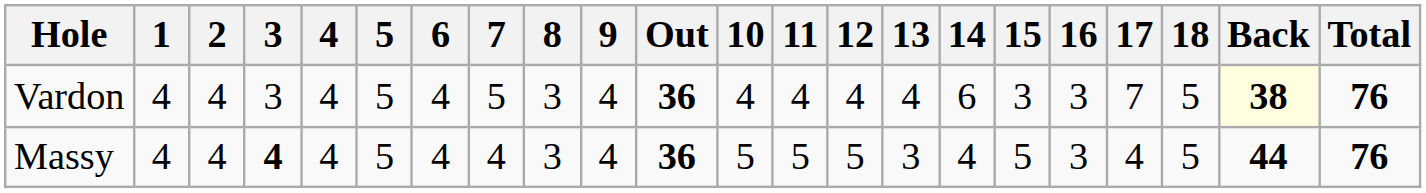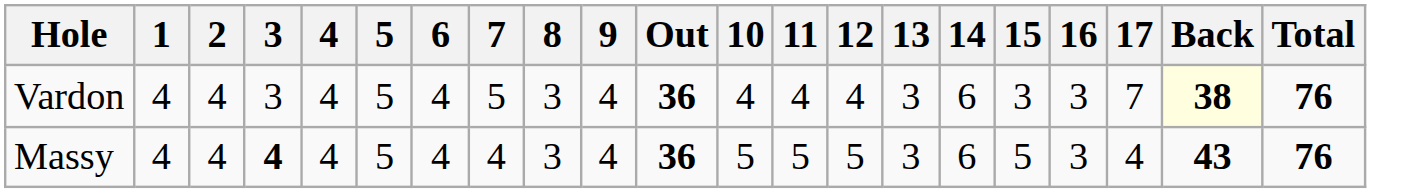 <table class="wikitable" style="text-align:center">
 <tr>
 <th>Hole</th>
 <th> 1 </th>
 <th> 2 </th>
 <th> 3 </th>
 <th> 4 </th>
 <th> 5 </th>
 <th> 6 </th>
 <th> 7 </th>
 <th> 8 </th>
 <th> 9 </th>
 <th>Out</th>
 <th>10</th>
 <th>11</th>
 <th>12</th>
 <th>13</th>
 <th>14</th>
 <th>15</th>
 <th>16</th>
 <th>17</th>
-<th>18</th>
 <th>Back</th>
 <th>Total</th>
 </tr>
 <tr>
 <td align=left> Vardon</td>
 <td>4</td>
 <td>4</td>
 <td>3</td>
 <td>4</td>
 <td>5</td>
 <td>4</td>
 <td>5</td>
 <td>3</td>
 <td>4</td>
 <td><strong>36</strong></td>
 <td>4</td>
 <td>4</td>
 <td>4</td>
-<td>4</td>
+<td>3</td>
 <td>6</td>
 <td>3</td>
 <td>3</td>
 <td>7</td>
-<td>5</td>
 <td style="background: lightyellow;"><strong>38</strong></td>
 <td><strong>76</strong></td>
 </tr>
 <tr>
 <td align=left> Massy</td>
 <td>4</td>
 <td>4</td>
 <td><strong>4</strong></td>
 <td>4</td>
 <td>5</td>
 <td>4</td>
 <td>4</td>
 <td>3</td>
 <td>4</td>
 <td><strong>36</strong></td>
 <td>5</td>
 <td>5</td>
 <td>5</td>
 <td>3</td>
-<td>4</td>
+<td>6</td>
 <td>5</td>
 <td>3</td>
 <td>4</td>
-<td>5</td>
-<td><strong>44</strong></td>
+<td><strong>43</strong></td>
 <td><strong>76</strong></td>
 </tr>
 </table>
